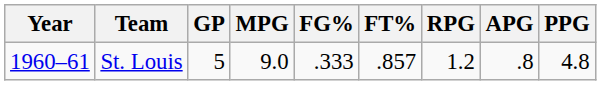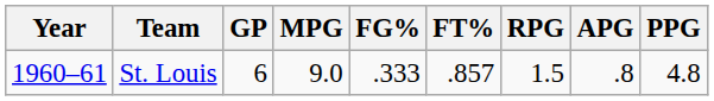 <table class="wikitable sortable" style="font-size:95%; text-align:right;">
 <tr>
 <th>Year</th>
 <th>Team</th>
 <th>GP</th>
 <th>MPG</th>
 <th>FG%</th>
 <th>FT%</th>
 <th>RPG</th>
 <th>APG</th>
 <th>PPG</th>
 </tr>
 <tr>
 <td style="text-align:left;"><a href='#'>1960–61</a></td>
 <td style="text-align:left;"><a href='#'>St. Louis</a></td>
-<td>5</td>
+<td>6</td>
 <td>9.0</td>
 <td>.333</td>
 <td>.857</td>
-<td>1.2</td>
+<td>1.5</td>
 <td>.8</td>
 <td>4.8</td>
 </tr>
 </table>
